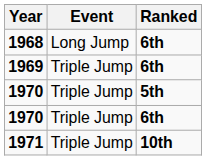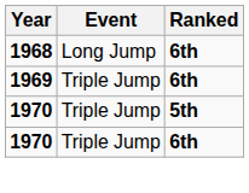 <table class="wikitable">
 <tr>
 <th>Year</th>
 <th>Event</th>
 <th>Ranked</th>
 </tr>
 <tr>
 <td><strong>1968</strong></td>
 <td>Long Jump</td>
 <td><strong>6th</strong></td>
 </tr>
 <tr>
 <td><strong>1969</strong></td>
 <td>Triple Jump</td>
 <td><strong>6th</strong></td>
 </tr>
 <tr>
 <td><strong>1970</strong></td>
 <td>Triple Jump</td>
 <td><strong>5th</strong></td>
 </tr>
 <tr>
 <td><strong>1970</strong></td>
 <td>Triple Jump</td>
 <td><strong>6th</strong></td>
 </tr>
-<tr>
-<td><strong>1971</strong></td>
-<td>Triple Jump</td>
-<td><strong>10th</strong></td>
-</tr>
 </table>
